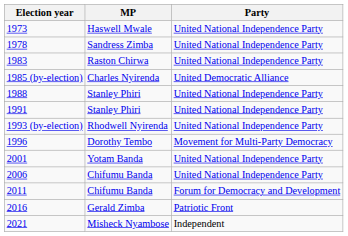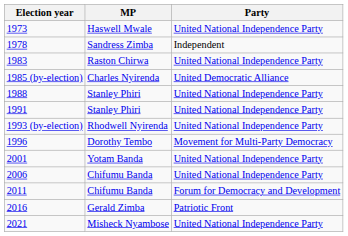 <table class=wikitable>
 <tr>
 <th>Election year</th>
 <th>MP</th>
 <th>Party</th>
 </tr>
 <tr>
 <td><a href='#'>1973</a></td>
 <td><a href='#'>Haswell Mwale</a></td>
 <td><a href='#'>United National Independence Party</a></td>
 </tr>
 <tr>
 <td><a href='#'>1978</a></td>
 <td><a href='#'>Sandress Zimba</a></td>
-<td><a href='#'>United National Independence Party</a></td>
+<td>Independent</td>
 </tr>
 <tr>
 <td><a href='#'>1983</a></td>
 <td><a href='#'>Raston Chirwa</a></td>
 <td><a href='#'>United National Independence Party</a></td>
 </tr>
 <tr>
 <td><a href='#'>1985 (by-election)</a></td>
 <td><a href='#'>Charles Nyirenda</a></td>
 <td><a href='#'>United Democratic Alliance</a></td>
 </tr>
 <tr>
 <td><a href='#'>1988</a></td>
 <td><a href='#'>Stanley Phiri</a></td>
 <td><a href='#'>United National Independence Party</a></td>
 </tr>
 <tr>
 <td><a href='#'>1991</a></td>
 <td><a href='#'>Stanley Phiri</a></td>
 <td><a href='#'>United National Independence Party</a></td>
 </tr>
 <tr>
 <td><a href='#'>1993 (by-election)</a></td>
 <td><a href='#'>Rhodwell Nyirenda</a></td>
 <td><a href='#'>United National Independence Party</a></td>
 </tr>
 <tr>
 <td><a href='#'>1996</a></td>
 <td><a href='#'>Dorothy Tembo</a></td>
 <td><a href='#'>Movement for Multi-Party Democracy</a></td>
 </tr>
 <tr>
 <td><a href='#'>2001</a></td>
 <td><a href='#'>Yotam Banda</a></td>
 <td><a href='#'>United National Independence Party</a></td>
 </tr>
 <tr>
 <td><a href='#'>2006</a></td>
 <td><a href='#'>Chifumu Banda</a></td>
 <td><a href='#'>United National Independence Party</a></td>
 </tr>
 <tr>
 <td><a href='#'>2011</a></td>
 <td><a href='#'>Chifumu Banda</a></td>
 <td><a href='#'>Forum for Democracy and Development</a></td>
 </tr>
 <tr>
 <td><a href='#'>2016</a></td>
 <td><a href='#'>Gerald Zimba</a></td>
 <td><a href='#'>Patriotic Front</a></td>
 </tr>
 <tr>
 <td><a href='#'>2021</a></td>
 <td><a href='#'>Misheck Nyambose</a></td>
-<td>Independent</td>
+<td><a href='#'>United National Independence Party</a></td>
 </tr>
 </table>
